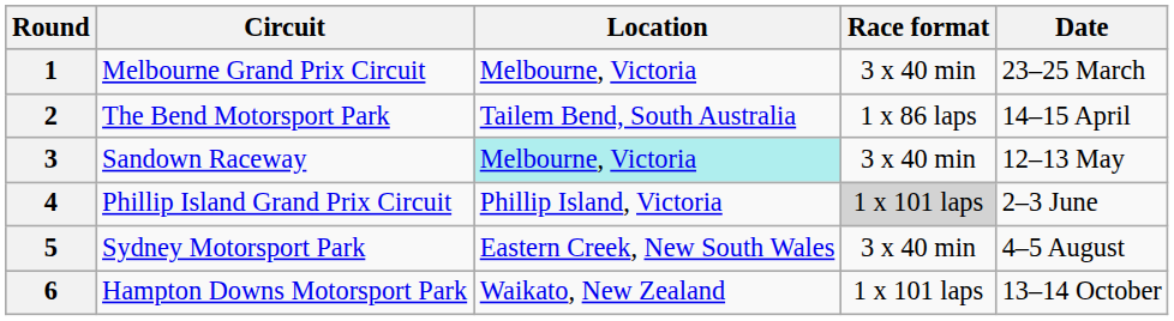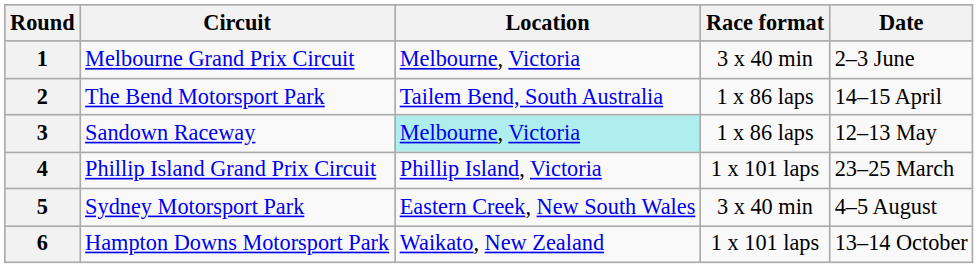 <table class="wikitable" style="font-size: 85%">
 <tr>
 <th>Round</th>
 <th>Circuit</th>
 <th>Location</th>
 <th>Race format</th>
 <th>Date</th>
 </tr>
 <tr>
 <th>1</th>
 <td><a href='#'>Melbourne Grand Prix Circuit</a></td>
 <td><a href='#'>Melbourne</a>, <a href='#'>Victoria</a></td>
 <td align=center>3 x 40 min</td>
-<td>23–25 March</td>
+<td>2–3 June</td>
 </tr>
 <tr>
 <th>2</th>
 <td><a href='#'>The Bend Motorsport Park</a></td>
 <td><a href='#'>Tailem Bend, South Australia</a></td>
 <td align=center>1 x 86 laps</td>
 <td>14–15 April</td>
 </tr>
 <tr>
 <th>3</th>
 <td><a href='#'>Sandown Raceway</a></td>
 <td style="background: paleturquoise;"><a href='#'>Melbourne</a>, <a href='#'>Victoria</a></td>
-<td align=center>3 x 40 min</td>
+<td align=center>1 x 86 laps</td>
 <td>12–13 May</td>
 </tr>
 <tr>
 <th>4</th>
 <td><a href='#'>Phillip Island Grand Prix Circuit</a></td>
 <td><a href='#'>Phillip Island</a>, <a href='#'>Victoria</a></td>
-<td align=center style="background: lightgrey;">1 x 101 laps</td>
-<td>2–3 June</td>
+<td align=center>1 x 101 laps</td>
+<td>23–25 March</td>
 </tr>
 <tr>
 <th>5</th>
 <td><a href='#'>Sydney Motorsport Park</a></td>
 <td><a href='#'>Eastern Creek</a>, <a href='#'>New South Wales</a></td>
 <td align=center>3 x 40 min</td>
 <td>4–5 August</td>
 </tr>
 <tr>
 <th>6</th>
 <td><a href='#'>Hampton Downs Motorsport Park</a></td>
 <td><a href='#'>Waikato</a>, <a href='#'>New Zealand</a></td>
 <td align=center>1 x 101 laps</td>
 <td>13–14 October</td>
 </tr>
 </table>
